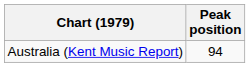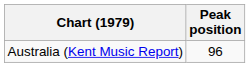 <table class="wikitable">
 <tr>
 <th>Chart (1979)</th>
 <th>Peak<br>position</th>
 </tr>
 <tr>
 <td>Australia (<a href='#'>Kent Music Report</a>)</td>
-<td align="center">94</td>
+<td align="center">96</td>
 </tr>
 </table>
